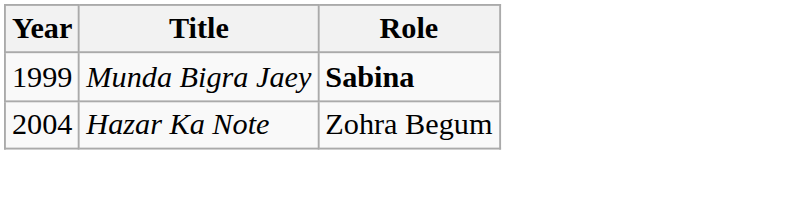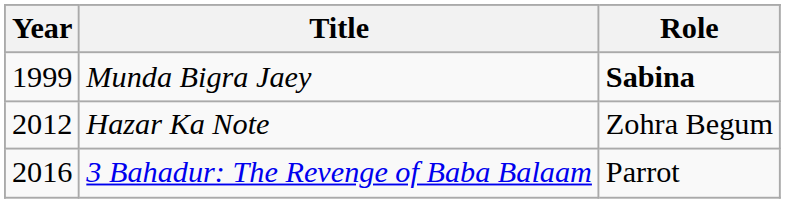 <table class="wikitable sortable plainrowheaders">
 <tr style="text-align:center;">
 <th scope="col">Year</th>
 <th scope="col">Title</th>
 <th scope="col">Role</th>
 </tr>
 <tr>
 <td>1999</td>
 <td><em>Munda Bigra Jaey</em></td>
 <td><strong>Sabina</strong></td>
 </tr>
 <tr>
-<td>2004</td>
+<td>2012</td>
 <td><em>Hazar Ka Note</em></td>
 <td>Zohra Begum</td>
 </tr>
+<tr>
+<td>2016</td>
+<td><em><a href='#'>3 Bahadur: The Revenge of Baba Balaam</a></em></td>
+<td>Parrot</td>
+</tr>
 </table>
